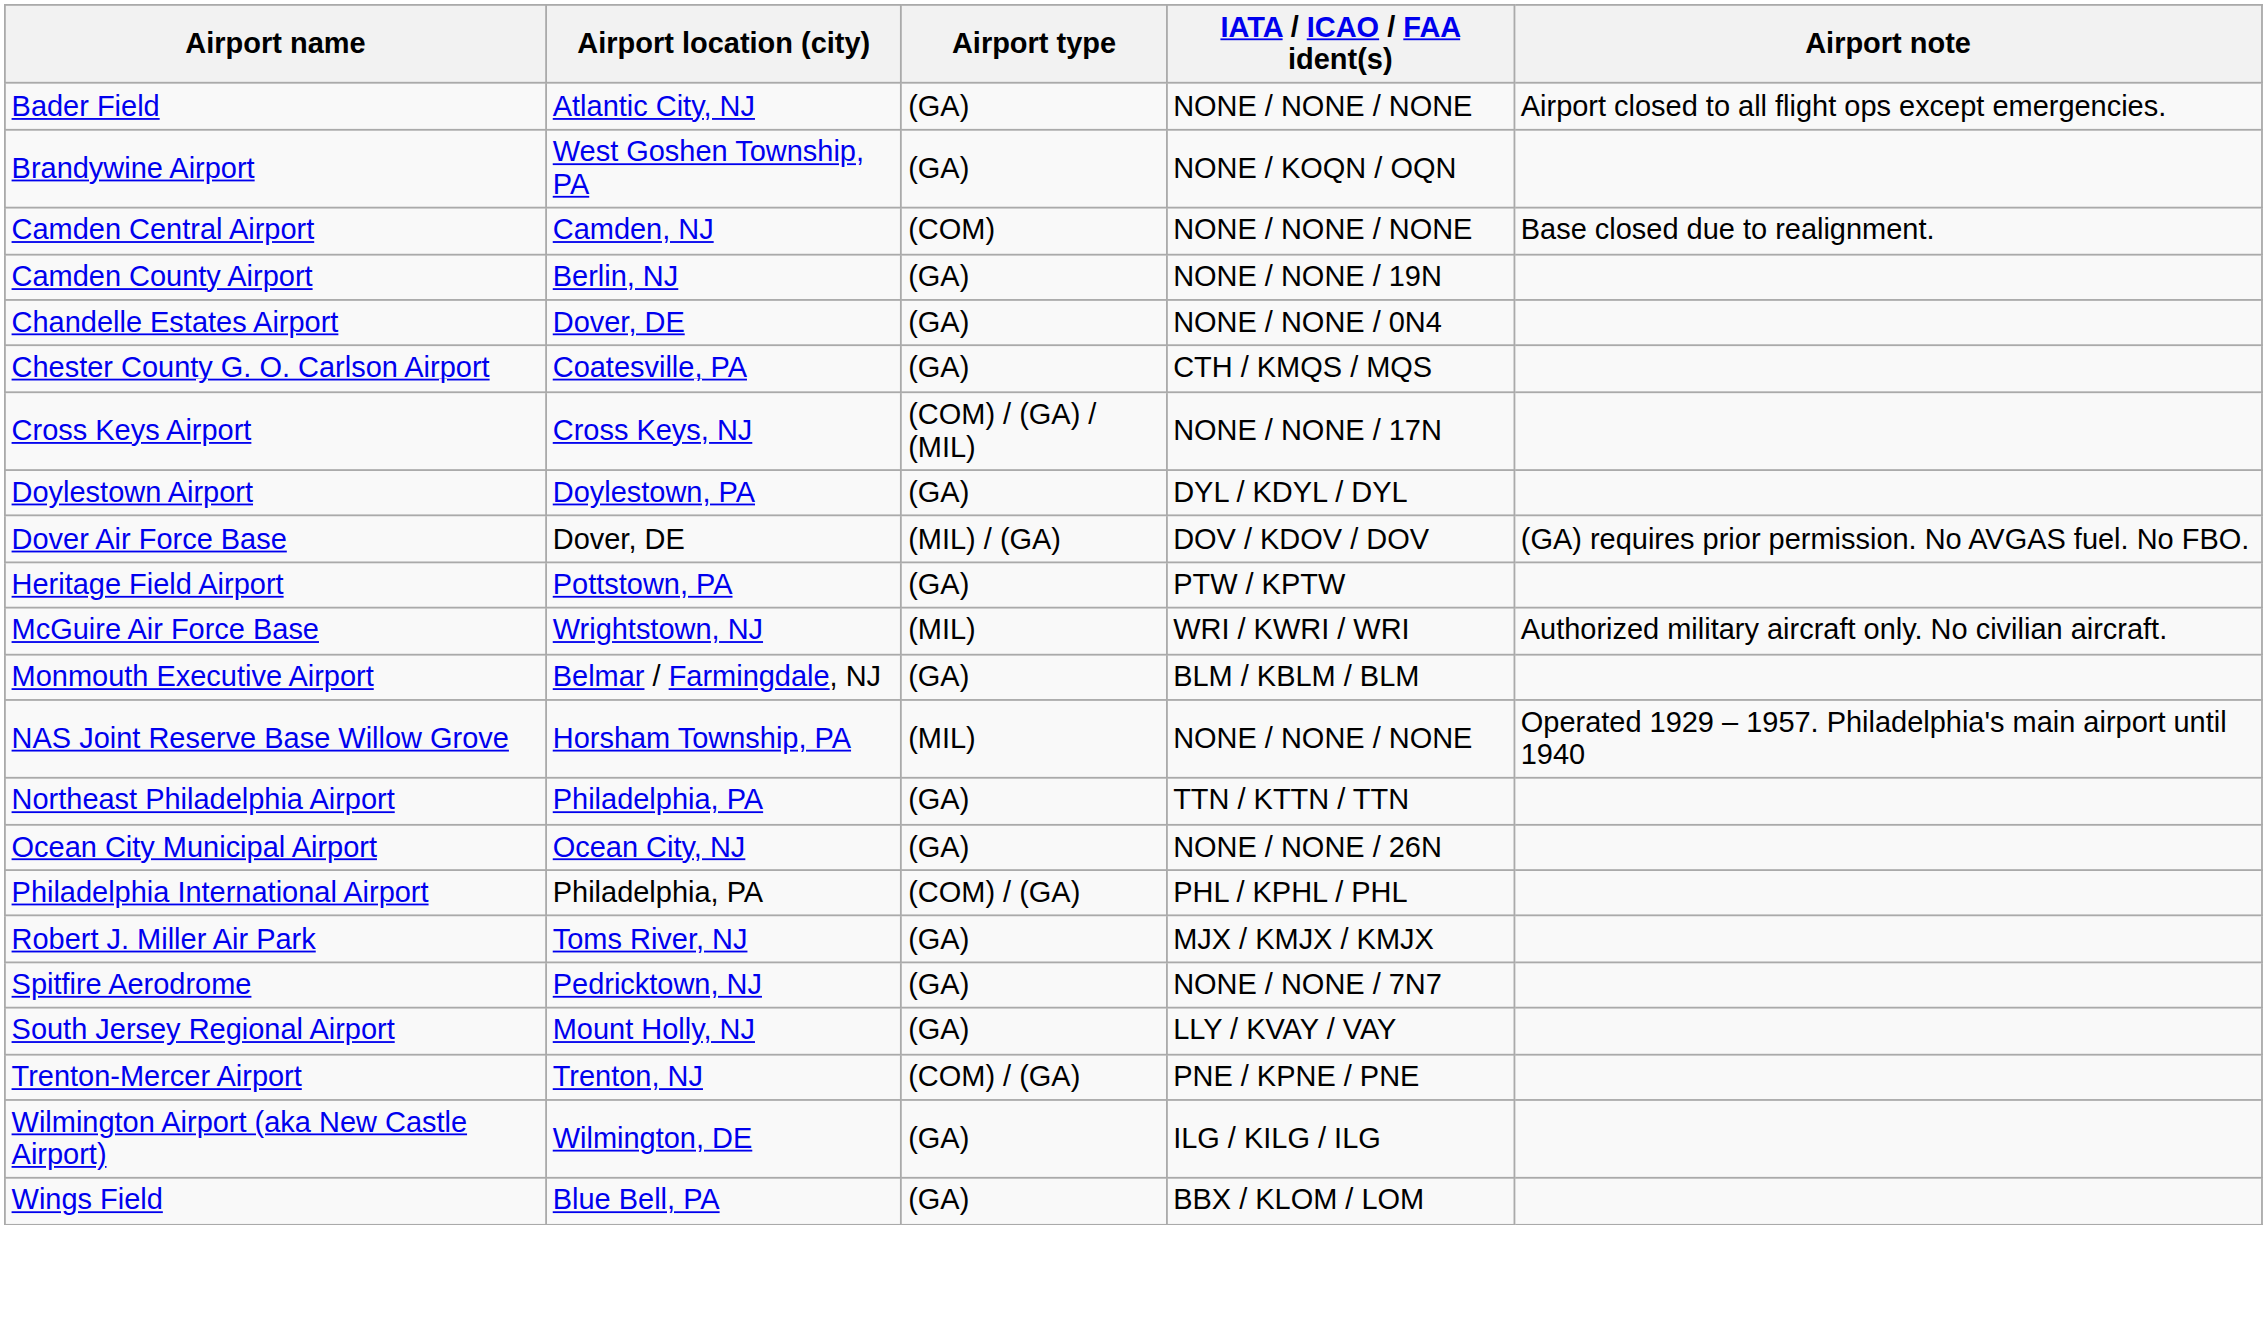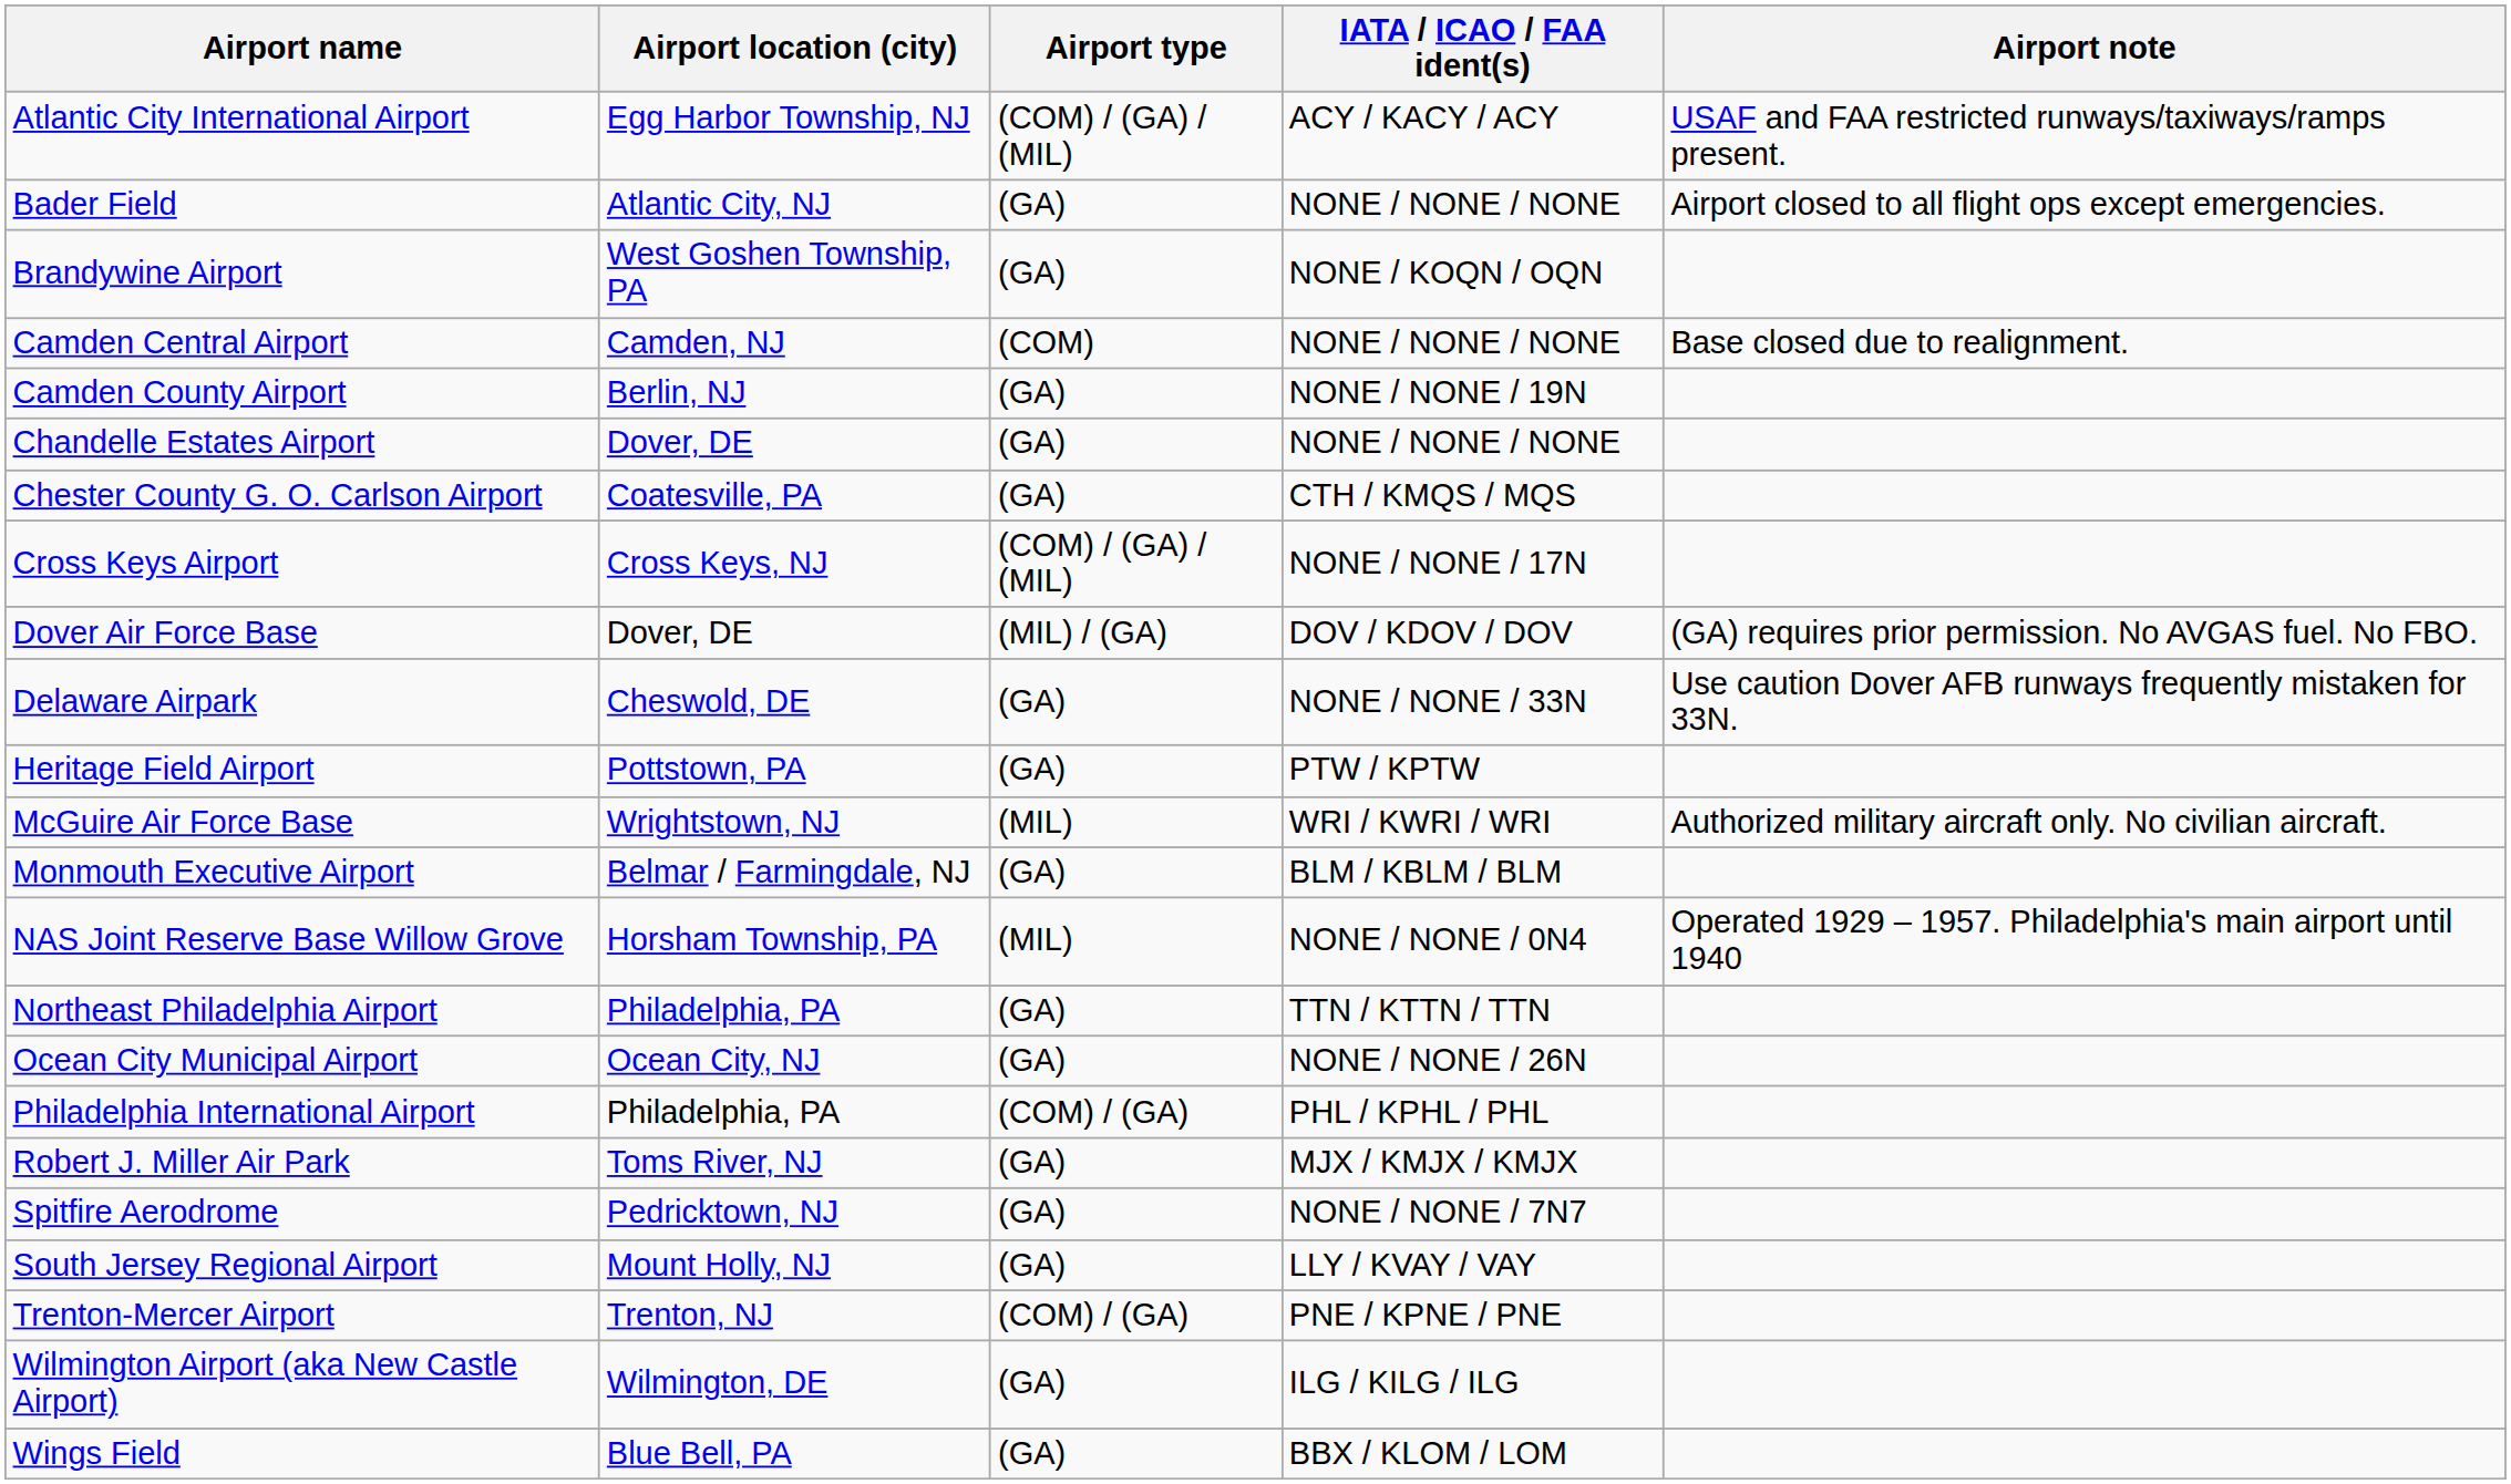 <table class="wikitable">
 <tr>
 <th>Airport name</th>
 <th>Airport location (city)</th>
 <th>Airport type</th>
 <th><a href='#'>IATA</a> / <a href='#'>ICAO</a> / <a href='#'>FAA</a> ident(s)</th>
 <th>Airport note</th>
+</tr>
+<tr style="vertical-align: top; text-align: left;">
+<td><a href='#'>Atlantic City International Airport</a></td>
+<td><a href='#'>Egg Harbor Township, NJ</a></td>
+<td>(COM) / (GA) / (MIL)</td>
+<td>ACY / KACY / ACY</td>
+<td><a href='#'>USAF</a> and FAA restricted runways/taxiways/ramps present.</td>
 </tr>
 <tr>
 <td><a href='#'>Bader Field</a></td>
 <td><a href='#'>Atlantic City, NJ</a></td>
 <td>(GA)</td>
 <td>NONE / NONE / NONE</td>
 <td>Airport closed to all flight ops except emergencies.</td>
 </tr>
 <tr>
 <td><a href='#'>Brandywine Airport</a></td>
 <td><a href='#'>West Goshen Township, PA</a></td>
 <td>(GA)</td>
 <td>NONE / KOQN / OQN</td>
 <td></td>
 </tr>
 <tr>
 <td><a href='#'>Camden Central Airport</a></td>
 <td><a href='#'>Camden, NJ</a></td>
 <td>(COM)</td>
 <td>NONE / NONE / NONE</td>
 <td>Base closed due to realignment.</td>
 </tr>
 <tr>
 <td><a href='#'>Camden County Airport</a></td>
 <td><a href='#'>Berlin, NJ</a></td>
 <td>(GA)</td>
 <td>NONE / NONE / 19N</td>
 <td></td>
 </tr>
 <tr>
 <td><a href='#'>Chandelle Estates Airport</a></td>
 <td><a href='#'>Dover, DE</a></td>
 <td>(GA)</td>
-<td>NONE / NONE / 0N4</td>
+<td>NONE / NONE / NONE</td>
 <td></td>
 </tr>
 <tr>
 <td><a href='#'>Chester County G. O. Carlson Airport</a></td>
 <td><a href='#'>Coatesville, PA</a></td>
 <td>(GA)</td>
 <td>CTH / KMQS / MQS</td>
 <td></td>
 </tr>
 <tr>
 <td><a href='#'>Cross Keys Airport</a></td>
 <td><a href='#'>Cross Keys, NJ</a></td>
 <td>(COM) / (GA) / (MIL)</td>
 <td>NONE / NONE / 17N</td>
 <td></td>
 </tr>
 <tr>
-<td><a href='#'>Doylestown Airport</a></td>
-<td><a href='#'>Doylestown, PA</a></td>
-<td>(GA)</td>
-<td>DYL / KDYL / DYL</td>
-<td></td>
-</tr>
-<tr>
 <td><a href='#'>Dover Air Force Base</a></td>
 <td>Dover, DE</td>
 <td>(MIL) / (GA)</td>
 <td>DOV / KDOV / DOV</td>
 <td>(GA) requires prior permission. No AVGAS fuel. No FBO.</td>
+</tr>
+<tr>
+<td><a href='#'>Delaware Airpark</a></td>
+<td><a href='#'>Cheswold, DE</a></td>
+<td>(GA)</td>
+<td>NONE / NONE / 33N</td>
+<td>Use caution Dover AFB runways frequently mistaken for 33N.</td>
 </tr>
 <tr>
 <td><a href='#'>Heritage Field Airport</a></td>
 <td><a href='#'>Pottstown, PA</a></td>
 <td>(GA)</td>
 <td>PTW / KPTW</td>
 <td></td>
 </tr>
 <tr>
 <td><a href='#'>McGuire Air Force Base</a></td>
 <td><a href='#'>Wrightstown, NJ</a></td>
 <td>(MIL)</td>
 <td>WRI / KWRI / WRI</td>
 <td>Authorized military aircraft only. No civilian aircraft.</td>
 </tr>
 <tr>
 <td><a href='#'>Monmouth Executive Airport</a></td>
 <td><a href='#'>Belmar</a> / <a href='#'>Farmingdale</a>, NJ</td>
 <td>(GA)</td>
 <td>BLM / KBLM / BLM</td>
 <td></td>
 </tr>
 <tr>
 <td><a href='#'>NAS Joint Reserve Base Willow Grove</a></td>
 <td><a href='#'>Horsham Township, PA</a></td>
 <td>(MIL)</td>
-<td>NONE / NONE / NONE</td>
+<td>NONE / NONE / 0N4</td>
 <td>Operated 1929 – 1957. Philadelphia's main airport until 1940</td>
 </tr>
 <tr>
 <td><a href='#'>Northeast Philadelphia Airport</a></td>
 <td><a href='#'>Philadelphia, PA</a></td>
 <td>(GA)</td>
 <td>TTN / KTTN / TTN</td>
 <td></td>
 </tr>
 <tr>
 <td><a href='#'>Ocean City Municipal Airport</a></td>
 <td><a href='#'>Ocean City, NJ</a></td>
 <td>(GA)</td>
 <td>NONE / NONE / 26N</td>
 <td></td>
 </tr>
 <tr>
 <td><a href='#'>Philadelphia International Airport</a></td>
 <td>Philadelphia, PA</td>
 <td>(COM) / (GA)</td>
 <td>PHL / KPHL / PHL</td>
 <td></td>
 </tr>
 <tr>
 <td><a href='#'>Robert J. Miller Air Park</a></td>
 <td><a href='#'>Toms River, NJ</a></td>
 <td>(GA)</td>
 <td>MJX / KMJX / KMJX</td>
 <td></td>
 </tr>
 <tr>
 <td><a href='#'>Spitfire Aerodrome</a></td>
 <td><a href='#'>Pedricktown, NJ</a></td>
 <td>(GA)</td>
 <td>NONE / NONE / 7N7</td>
 <td></td>
 </tr>
 <tr>
 <td><a href='#'>South Jersey Regional Airport</a></td>
 <td><a href='#'>Mount Holly, NJ</a></td>
 <td>(GA)</td>
 <td>LLY / KVAY / VAY</td>
 <td></td>
 </tr>
 <tr>
 <td><a href='#'>Trenton-Mercer Airport</a></td>
 <td><a href='#'>Trenton, NJ</a></td>
 <td>(COM) / (GA)</td>
 <td>PNE / KPNE / PNE</td>
 <td></td>
 </tr>
 <tr>
 <td><a href='#'>Wilmington Airport (aka New Castle Airport)</a></td>
 <td><a href='#'>Wilmington, DE</a></td>
 <td>(GA)</td>
 <td>ILG / KILG / ILG</td>
 <td></td>
 </tr>
 <tr>
 <td><a href='#'>Wings Field</a></td>
 <td><a href='#'>Blue Bell, PA</a></td>
 <td>(GA)</td>
 <td>BBX / KLOM / LOM</td>
 <td></td>
 </tr>
 </table>
